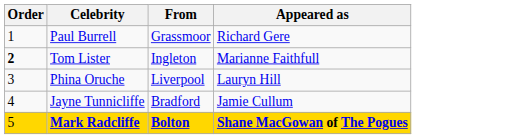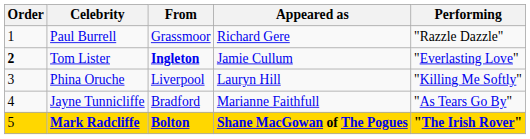 <table class="wikitable">
 <tr>
 <th>Order</th>
 <th>Celebrity</th>
 <th>From</th>
 <th>Appeared as</th>
+<th>Performing</th>
 </tr>
 <tr>
 <td>1</td>
 <td><a href='#'>Paul Burrell</a></td>
 <td><a href='#'>Grassmoor</a></td>
 <td><a href='#'>Richard Gere</a></td>
+<td>"Razzle Dazzle"</td>
 </tr>
 <tr>
 <td><strong>2</strong></td>
 <td><a href='#'>Tom Lister</a></td>
-<td><a href='#'>Ingleton</a></td>
-<td><a href='#'>Marianne Faithfull</a></td>
+<td><strong><a href='#'>Ingleton</a></strong></td>
+<td><a href='#'>Jamie Cullum</a></td>
+<td>"<a href='#'>Everlasting Love</a>"</td>
 </tr>
 <tr>
 <td>3</td>
 <td><a href='#'>Phina Oruche</a></td>
 <td><a href='#'>Liverpool</a></td>
 <td><a href='#'>Lauryn Hill</a></td>
+<td>"<a href='#'>Killing Me Softly</a>"</td>
 </tr>
 <tr>
 <td>4</td>
 <td><a href='#'>Jayne Tunnicliffe</a></td>
 <td><a href='#'>Bradford</a></td>
-<td><a href='#'>Jamie Cullum</a></td>
+<td><a href='#'>Marianne Faithfull</a></td>
+<td>"<a href='#'>As Tears Go By</a>"</td>
 </tr>
 <tr style="background:gold;">
 <td>5</td>
 <td><strong><a href='#'>Mark Radcliffe</a></strong></td>
 <td><strong><a href='#'>Bolton</a></strong></td>
 <td><strong><a href='#'>Shane MacGowan</a> of <a href='#'>The Pogues</a></strong></td>
+<td><strong>"<a href='#'>The Irish Rover</a>"</strong></td>
 </tr>
 </table>
